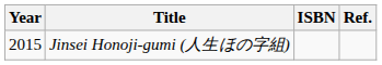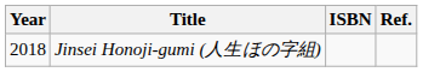 <table class="wikitable">
 <tr>
 <th>Year</th>
 <th>Title</th>
 <th>ISBN</th>
 <th>Ref.</th>
 </tr>
 <tr>
-<td>2015</td>
+<td>2018</td>
 <td><em>Jinsei Honoji-gumi (人生ほの字組)</em></td>
 <td></td>
 <td></td>
 </tr>
 </table>
